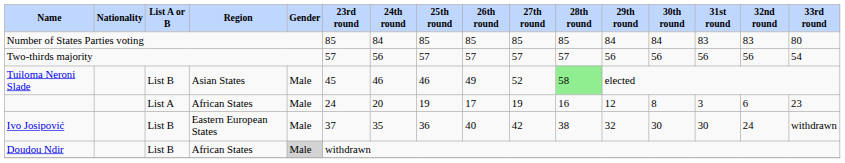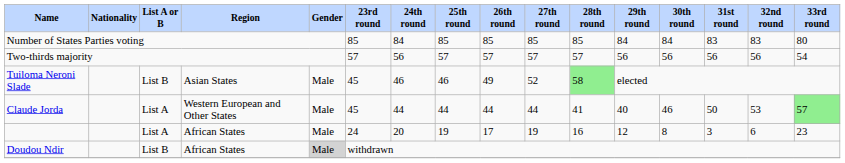 <table class="wikitable">
 <tr bgcolor=#BFD7FF align="center" style="font-size:90%;">
 <td><strong>Name</strong></td>
 <td><strong>Nationality</strong></td>
 <td><strong>List A or B</strong></td>
 <td><strong>Region</strong></td>
 <td><strong>Gender</strong></td>
 <td><strong>23rd round</strong></td>
 <td><strong>24th round</strong></td>
 <td><strong>25th round</strong></td>
 <td><strong>26th round</strong></td>
 <td><strong>27th round</strong></td>
 <td><strong>28th round</strong></td>
 <td><strong>29th round</strong></td>
 <td><strong>30th round</strong></td>
 <td><strong>31st round</strong></td>
 <td><strong>32nd round</strong></td>
 <td><strong>33rd round</strong></td>
 </tr>
 <tr>
 <td colspan=5>Number of States Parties voting</td>
 <td>85</td>
 <td>84</td>
 <td>85</td>
 <td>85</td>
 <td>85</td>
 <td>85</td>
 <td>84</td>
 <td>84</td>
 <td>83</td>
 <td>83</td>
 <td>80</td>
 </tr>
 <tr>
 <td colspan=5>Two-thirds majority</td>
 <td>57</td>
 <td>56</td>
 <td>57</td>
 <td>57</td>
 <td>57</td>
 <td>57</td>
 <td>56</td>
 <td>56</td>
 <td>56</td>
 <td>56</td>
 <td>54</td>
 </tr>
 <tr>
 <td><a href='#'>Tuiloma Neroni Slade</a></td>
 <td></td>
 <td>List B</td>
 <td>Asian States</td>
 <td>Male</td>
 <td>45</td>
 <td>46</td>
 <td>46</td>
 <td>49</td>
 <td>52</td>
 <td bgcolor=lightgreen>58</td>
 <td colspan=5>elected</td>
 </tr>
 <tr>
+<td><a href='#'>Claude Jorda</a></td>
+<td></td>
+<td>List A</td>
+<td>Western European and Other States</td>
+<td>Male</td>
+<td>45</td>
+<td>44</td>
+<td>44</td>
+<td>44</td>
+<td>44</td>
+<td>41</td>
+<td>40</td>
+<td>46</td>
+<td>50</td>
+<td>53</td>
+<td bgcolor=lightgreen>57</td>
+</tr>
+<tr>
 <td></td>
 <td></td>
 <td>List A</td>
 <td>African States</td>
 <td>Male</td>
 <td>24</td>
 <td>20</td>
 <td>19</td>
 <td>17</td>
 <td>19</td>
 <td>16</td>
 <td>12</td>
 <td>8</td>
 <td>3</td>
 <td>6</td>
 <td>23</td>
 </tr>
 <tr>
-<td><a href='#'>Ivo Josipović</a></td>
-<td></td>
-<td>List B</td>
-<td>Eastern European States</td>
-<td>Male</td>
-<td>37</td>
-<td>35</td>
-<td>36</td>
-<td>40</td>
-<td>42</td>
-<td>38</td>
-<td>32</td>
-<td>30</td>
-<td>30</td>
-<td>24</td>
-<td>withdrawn</td>
-</tr>
-<tr>
 <td><a href='#'>Doudou Ndir</a></td>
 <td></td>
 <td>List B</td>
 <td>African States</td>
 <td style="background: lightgrey;">Male</td>
 <td colspan=11>withdrawn</td>
 </tr>
 <tr>
 </tr>
 </table>
